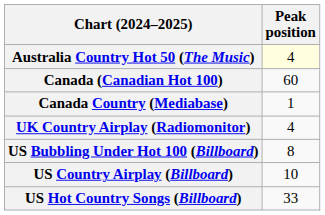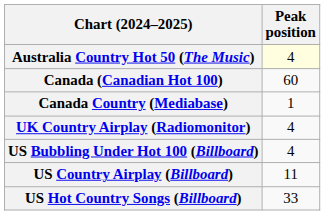 <table class="wikitable sortable plainrowheaders" style="text-align:center">
 <tr>
 <th scope="col">Chart (2024–2025)</th>
 <th scope="col">Peak<br>position</th>
 </tr>
 <tr>
 <th scope="row">Australia <a href='#'>Country Hot 50</a> (<em><a href='#'>The Music</a></em>)</th>
 <td style="background: lightyellow;">4</td>
 </tr>
 <tr>
 <th scope="row">Canada (<a href='#'>Canadian Hot 100</a>)</th>
 <td>60</td>
 </tr>
 <tr>
 <th scope="row">Canada <a href='#'>Country</a> (<a href='#'>Mediabase</a>)</th>
 <td>1</td>
 </tr>
 <tr>
 <th scope="row"><a href='#'>UK Country Airplay</a> (<a href='#'>Radiomonitor</a>)</th>
 <td>4</td>
 </tr>
 <tr>
 <th scope="row">US <a href='#'>Bubbling Under Hot 100</a> (<em><a href='#'>Billboard</a></em>)</th>
-<td>8</td>
+<td>4</td>
 </tr>
 <tr>
 <th scope="row">US <a href='#'>Country Airplay</a> (<em><a href='#'>Billboard</a></em>)</th>
-<td>10</td>
+<td>11</td>
 </tr>
 <tr>
 <th scope="row">US <a href='#'>Hot Country Songs</a> (<em><a href='#'>Billboard</a></em>)</th>
 <td>33</td>
 </tr>
 </table>
